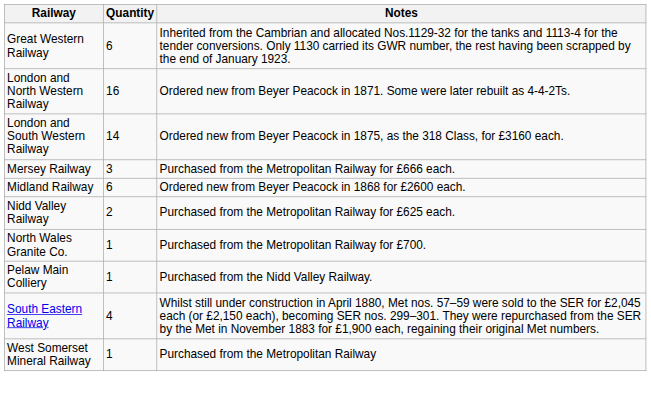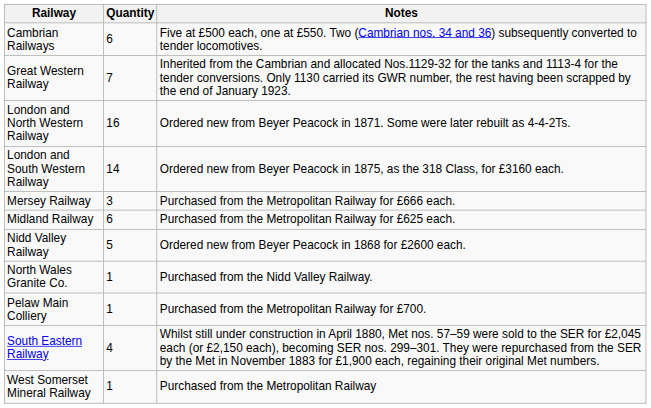 <table class="wikitable">
 <tr>
 <th>Railway</th>
 <th>Quantity</th>
 <th>Notes</th>
 </tr>
 <tr>
+<td>Cambrian Railways</td>
+<td>6</td>
+<td>Five at £500 each, one at £550. Two (<a href='#'>Cambrian nos. 34 and 36</a>) subsequently converted to tender locomotives.</td>
+</tr>
+<tr>
 <td>Great Western Railway</td>
-<td>6</td>
+<td>7</td>
 <td>Inherited from the Cambrian and allocated Nos.1129-32 for the tanks and 1113-4 for the tender conversions. Only 1130 carried its GWR number, the rest having been scrapped by the end of January 1923.</td>
 </tr>
 <tr>
 <td>London and North Western Railway</td>
 <td>16</td>
 <td>Ordered new from Beyer Peacock in 1871. Some were later rebuilt as 4-4-2Ts.</td>
 </tr>
 <tr>
 <td>London and South Western Railway</td>
 <td>14 </td>
 <td>Ordered new from Beyer Peacock in 1875, as the 318 Class, for £3160 each.</td>
 </tr>
 <tr>
 <td>Mersey Railway</td>
 <td>3</td>
 <td>Purchased from the Metropolitan Railway for £666 each.</td>
 </tr>
 <tr>
 <td>Midland Railway</td>
 <td>6</td>
-<td>Ordered new from Beyer Peacock in 1868 for £2600 each.</td>
+<td>Purchased from the Metropolitan Railway for £625 each.</td>
 </tr>
 <tr>
 <td>Nidd Valley Railway</td>
-<td>2</td>
-<td>Purchased from the Metropolitan Railway for £625 each.</td>
+<td>5</td>
+<td>Ordered new from Beyer Peacock in 1868 for £2600 each.</td>
 </tr>
 <tr>
 <td>North Wales Granite Co.</td>
 <td>1</td>
-<td>Purchased from the Metropolitan Railway for £700.</td>
+<td>Purchased from the Nidd Valley Railway.</td>
 </tr>
 <tr>
 <td>Pelaw Main Colliery</td>
 <td>1</td>
-<td>Purchased from the Nidd Valley Railway.</td>
+<td>Purchased from the Metropolitan Railway for £700.</td>
 </tr>
 <tr>
 <td><a href='#'>South Eastern Railway</a></td>
 <td>4</td>
 <td>Whilst still under construction in April 1880, Met nos. 57–59 were sold to the SER for £2,045 each (or £2,150 each), becoming SER nos. 299–301. They were repurchased from the SER by the Met in November 1883 for £1,900 each, regaining their original Met numbers.</td>
 </tr>
 <tr>
 <td>West Somerset Mineral Railway</td>
 <td>1</td>
 <td>Purchased from the Metropolitan  Railway  </td>
 </tr>
 </table>
